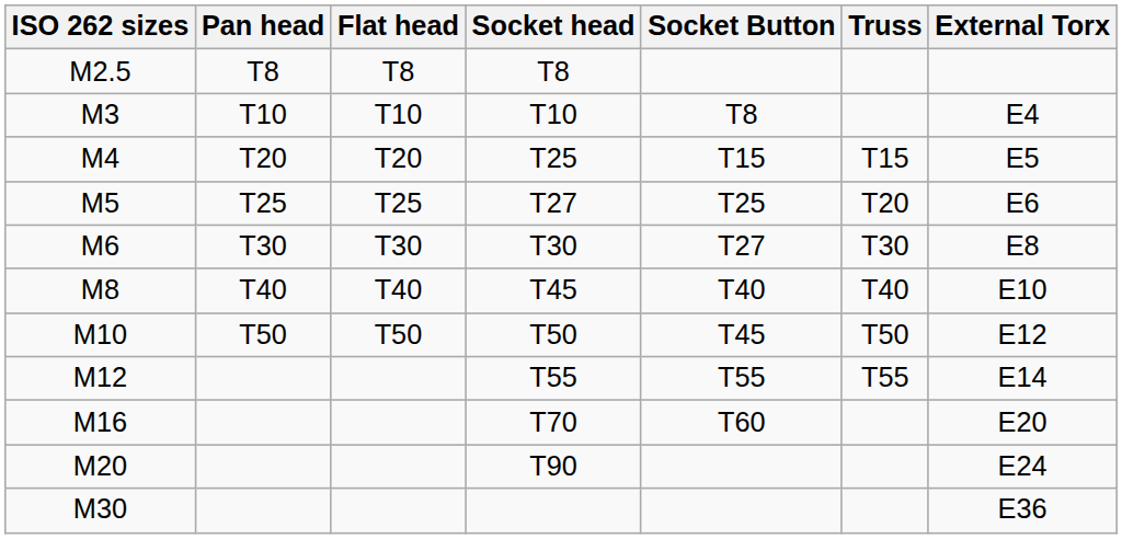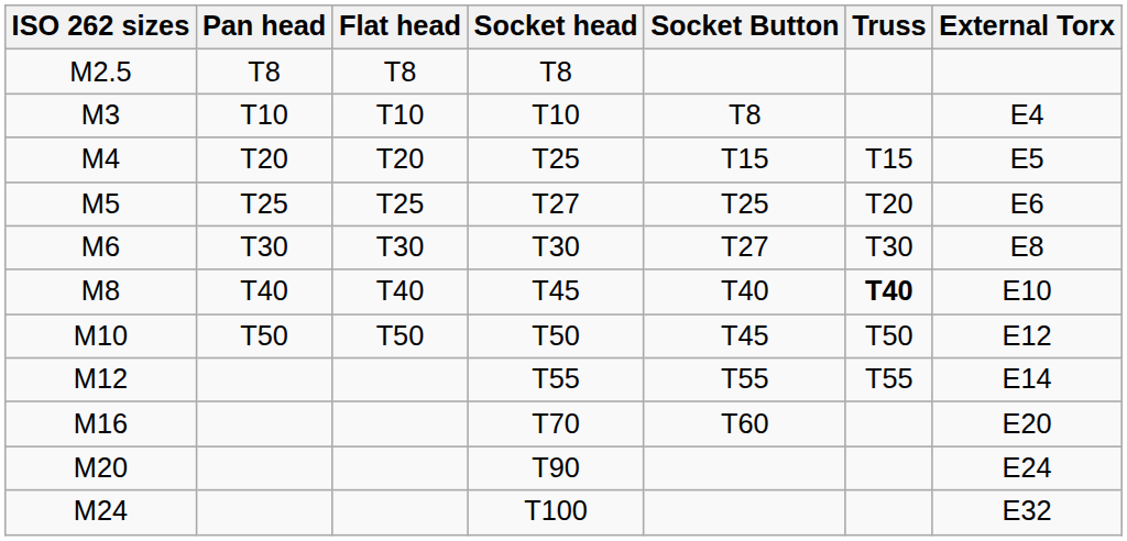 <table class="wikitable" style=text-align:center;>
 <tr>
 <th>ISO 262 sizes</th>
 <th>Pan head</th>
 <th>Flat head</th>
 <th>Socket head</th>
 <th>Socket Button</th>
 <th>Truss</th>
 <th>External Torx</th>
 </tr>
 <tr>
 <td>M2.5</td>
 <td>T8</td>
 <td>T8</td>
 <td>T8</td>
 <td></td>
 <td></td>
 <td></td>
 </tr>
 <tr>
 <td>M3</td>
 <td>T10</td>
 <td>T10</td>
 <td>T10</td>
 <td>T8</td>
 <td></td>
 <td>E4</td>
 </tr>
 <tr>
 <td>M4</td>
 <td>T20</td>
 <td>T20</td>
 <td>T25</td>
 <td>T15</td>
 <td>T15</td>
 <td>E5</td>
 </tr>
 <tr>
 <td>M5</td>
 <td>T25</td>
 <td>T25</td>
 <td>T27</td>
 <td>T25</td>
 <td>T20</td>
 <td>E6</td>
 </tr>
 <tr>
 <td>M6</td>
 <td>T30</td>
 <td>T30</td>
 <td>T30</td>
 <td>T27</td>
 <td>T30</td>
 <td>E8</td>
 </tr>
 <tr>
 <td>M8</td>
 <td>T40</td>
 <td>T40</td>
 <td>T45</td>
 <td>T40</td>
-<td>T40</td>
+<td><strong>T40</strong></td>
 <td>E10</td>
 </tr>
 <tr>
 <td>M10</td>
 <td>T50</td>
 <td>T50</td>
 <td>T50</td>
 <td>T45</td>
 <td>T50</td>
 <td>E12</td>
 </tr>
 <tr>
 <td>M12</td>
 <td></td>
 <td></td>
 <td>T55</td>
 <td>T55</td>
 <td>T55</td>
 <td>E14</td>
 </tr>
 <tr>
 <td>M16</td>
 <td></td>
 <td></td>
 <td>T70</td>
 <td>T60</td>
 <td></td>
 <td>E20</td>
 </tr>
 <tr>
 <td>M20</td>
 <td></td>
 <td></td>
 <td>T90</td>
 <td></td>
 <td></td>
 <td>E24</td>
 </tr>
 <tr>
-<td>M30</td>
+<td>M24</td>
 <td></td>
 <td></td>
+<td>T100</td>
 <td></td>
 <td></td>
-<td></td>
-<td>E36</td>
+<td>E32</td>
 </tr>
 </table>
